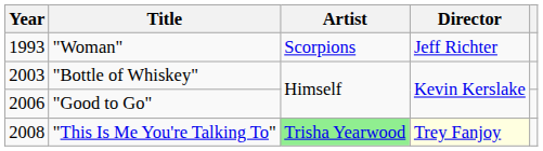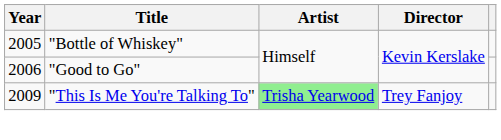 <table class="wikitable">
 <tr>
 <th>Year</th>
 <th>Title</th>
 <th>Artist</th>
 <th>Director</th>
 <th></th>
 </tr>
 <tr>
-<td>1993</td>
-<td>"Woman"</td>
-<td><a href='#'>Scorpions</a></td>
-<td><a href='#'>Jeff Richter</a></td>
-<td></td>
-</tr>
-<tr>
-<td>2003</td>
+<td>2005</td>
 <td>"Bottle of Whiskey"</td>
 <td rowspan="2">Himself</td>
 <td rowspan="2"><a href='#'>Kevin Kerslake</a></td>
 <td></td>
 </tr>
 <tr>
 <td>2006</td>
 <td>"Good to Go"</td>
 <td></td>
 </tr>
 <tr>
-<td>2008</td>
+<td>2009</td>
 <td>"<a href='#'>This Is Me You're Talking To</a>"</td>
 <td style="background: lightgreen;"><a href='#'>Trisha Yearwood</a></td>
-<td style="background: lightyellow;"><a href='#'>Trey Fanjoy</a></td>
+<td><a href='#'>Trey Fanjoy</a></td>
 <td></td>
 </tr>
 </table>
